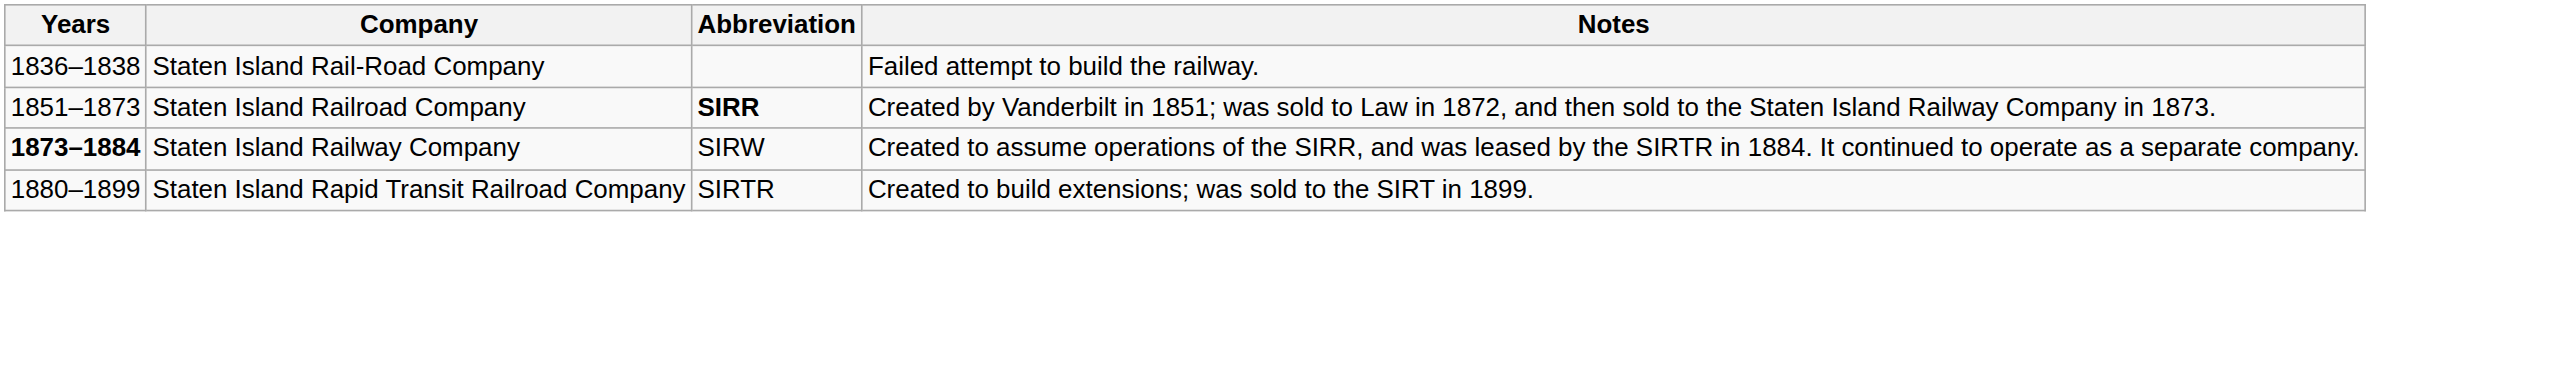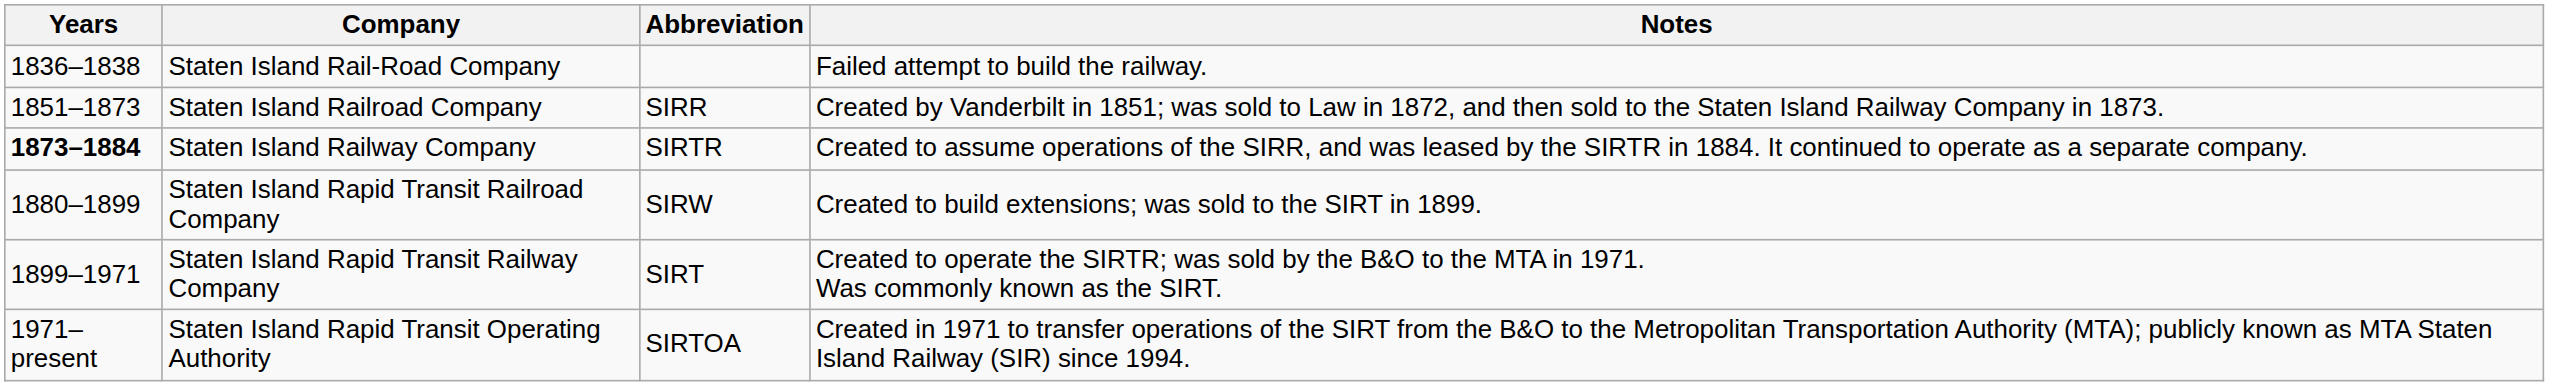 <table class="wikitable">
 <tr>
 <th>Years</th>
 <th>Company</th>
 <th>Abbreviation</th>
 <th>Notes</th>
 </tr>
 <tr>
 <td>1836–1838</td>
 <td>Staten Island Rail-Road Company</td>
 <td></td>
 <td>Failed attempt to build the railway.</td>
 </tr>
 <tr>
 <td>1851–1873</td>
 <td>Staten Island Railroad Company</td>
-<td><strong>SIRR</strong></td>
+<td>SIRR</td>
 <td>Created by Vanderbilt in 1851; was sold to Law in 1872, and then sold to the Staten Island Railway Company in 1873.</td>
 </tr>
 <tr>
 <td><strong>1873–1884</strong></td>
 <td>Staten Island Railway Company</td>
-<td>SIRW</td>
+<td>SIRTR</td>
 <td>Created to assume operations of the SIRR, and was leased by the SIRTR in 1884. It continued to operate as a separate company.</td>
 </tr>
 <tr>
 <td>1880–1899</td>
 <td>Staten Island Rapid Transit Railroad Company</td>
-<td>SIRTR</td>
+<td>SIRW</td>
 <td>Created to build extensions; was sold to the SIRT in 1899.</td>
 </tr>
+<tr>
+<td>1899–1971</td>
+<td>Staten Island Rapid Transit Railway Company</td>
+<td>SIRT</td>
+<td>Created to operate the SIRTR; was sold by the B&O to the MTA in 1971.<br>Was commonly known as the SIRT.</td>
+</tr>
+<tr>
+<td>1971–present</td>
+<td>Staten Island Rapid Transit Operating Authority</td>
+<td>SIRTOA</td>
+<td>Created in 1971 to transfer operations of the SIRT from the B&O to the Metropolitan Transportation Authority (MTA); publicly known as MTA Staten Island Railway (SIR) since 1994.</td>
+</tr>
 </table>
